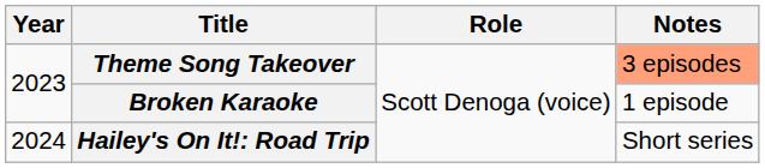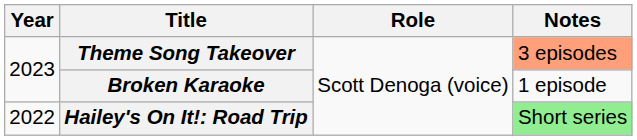 <table class="wikitable sortable plainrowheaders">
 <tr>
 <th scope="col">Year</th>
 <th scope="col">Title</th>
 <th scope="col">Role</th>
 <th class="unsortable" scope="col">Notes</th>
 </tr>
 <tr>
 <td rowspan="2">2023</td>
 <th scope="row"><em>Theme Song Takeover</em></th>
 <td rowspan="3">Scott Denoga (voice)</td>
 <td style="background: lightsalmon;">3 episodes</td>
 </tr>
 <tr>
 <th scope="row"><em>Broken Karaoke</em></th>
 <td>1 episode</td>
 </tr>
 <tr>
-<td>2024</td>
+<td>2022</td>
 <th scope="row"><em>Hailey's On It!: Road Trip</em></th>
-<td>Short series</td>
+<td style="background: lightgreen;">Short series</td>
 </tr>
 </table>
